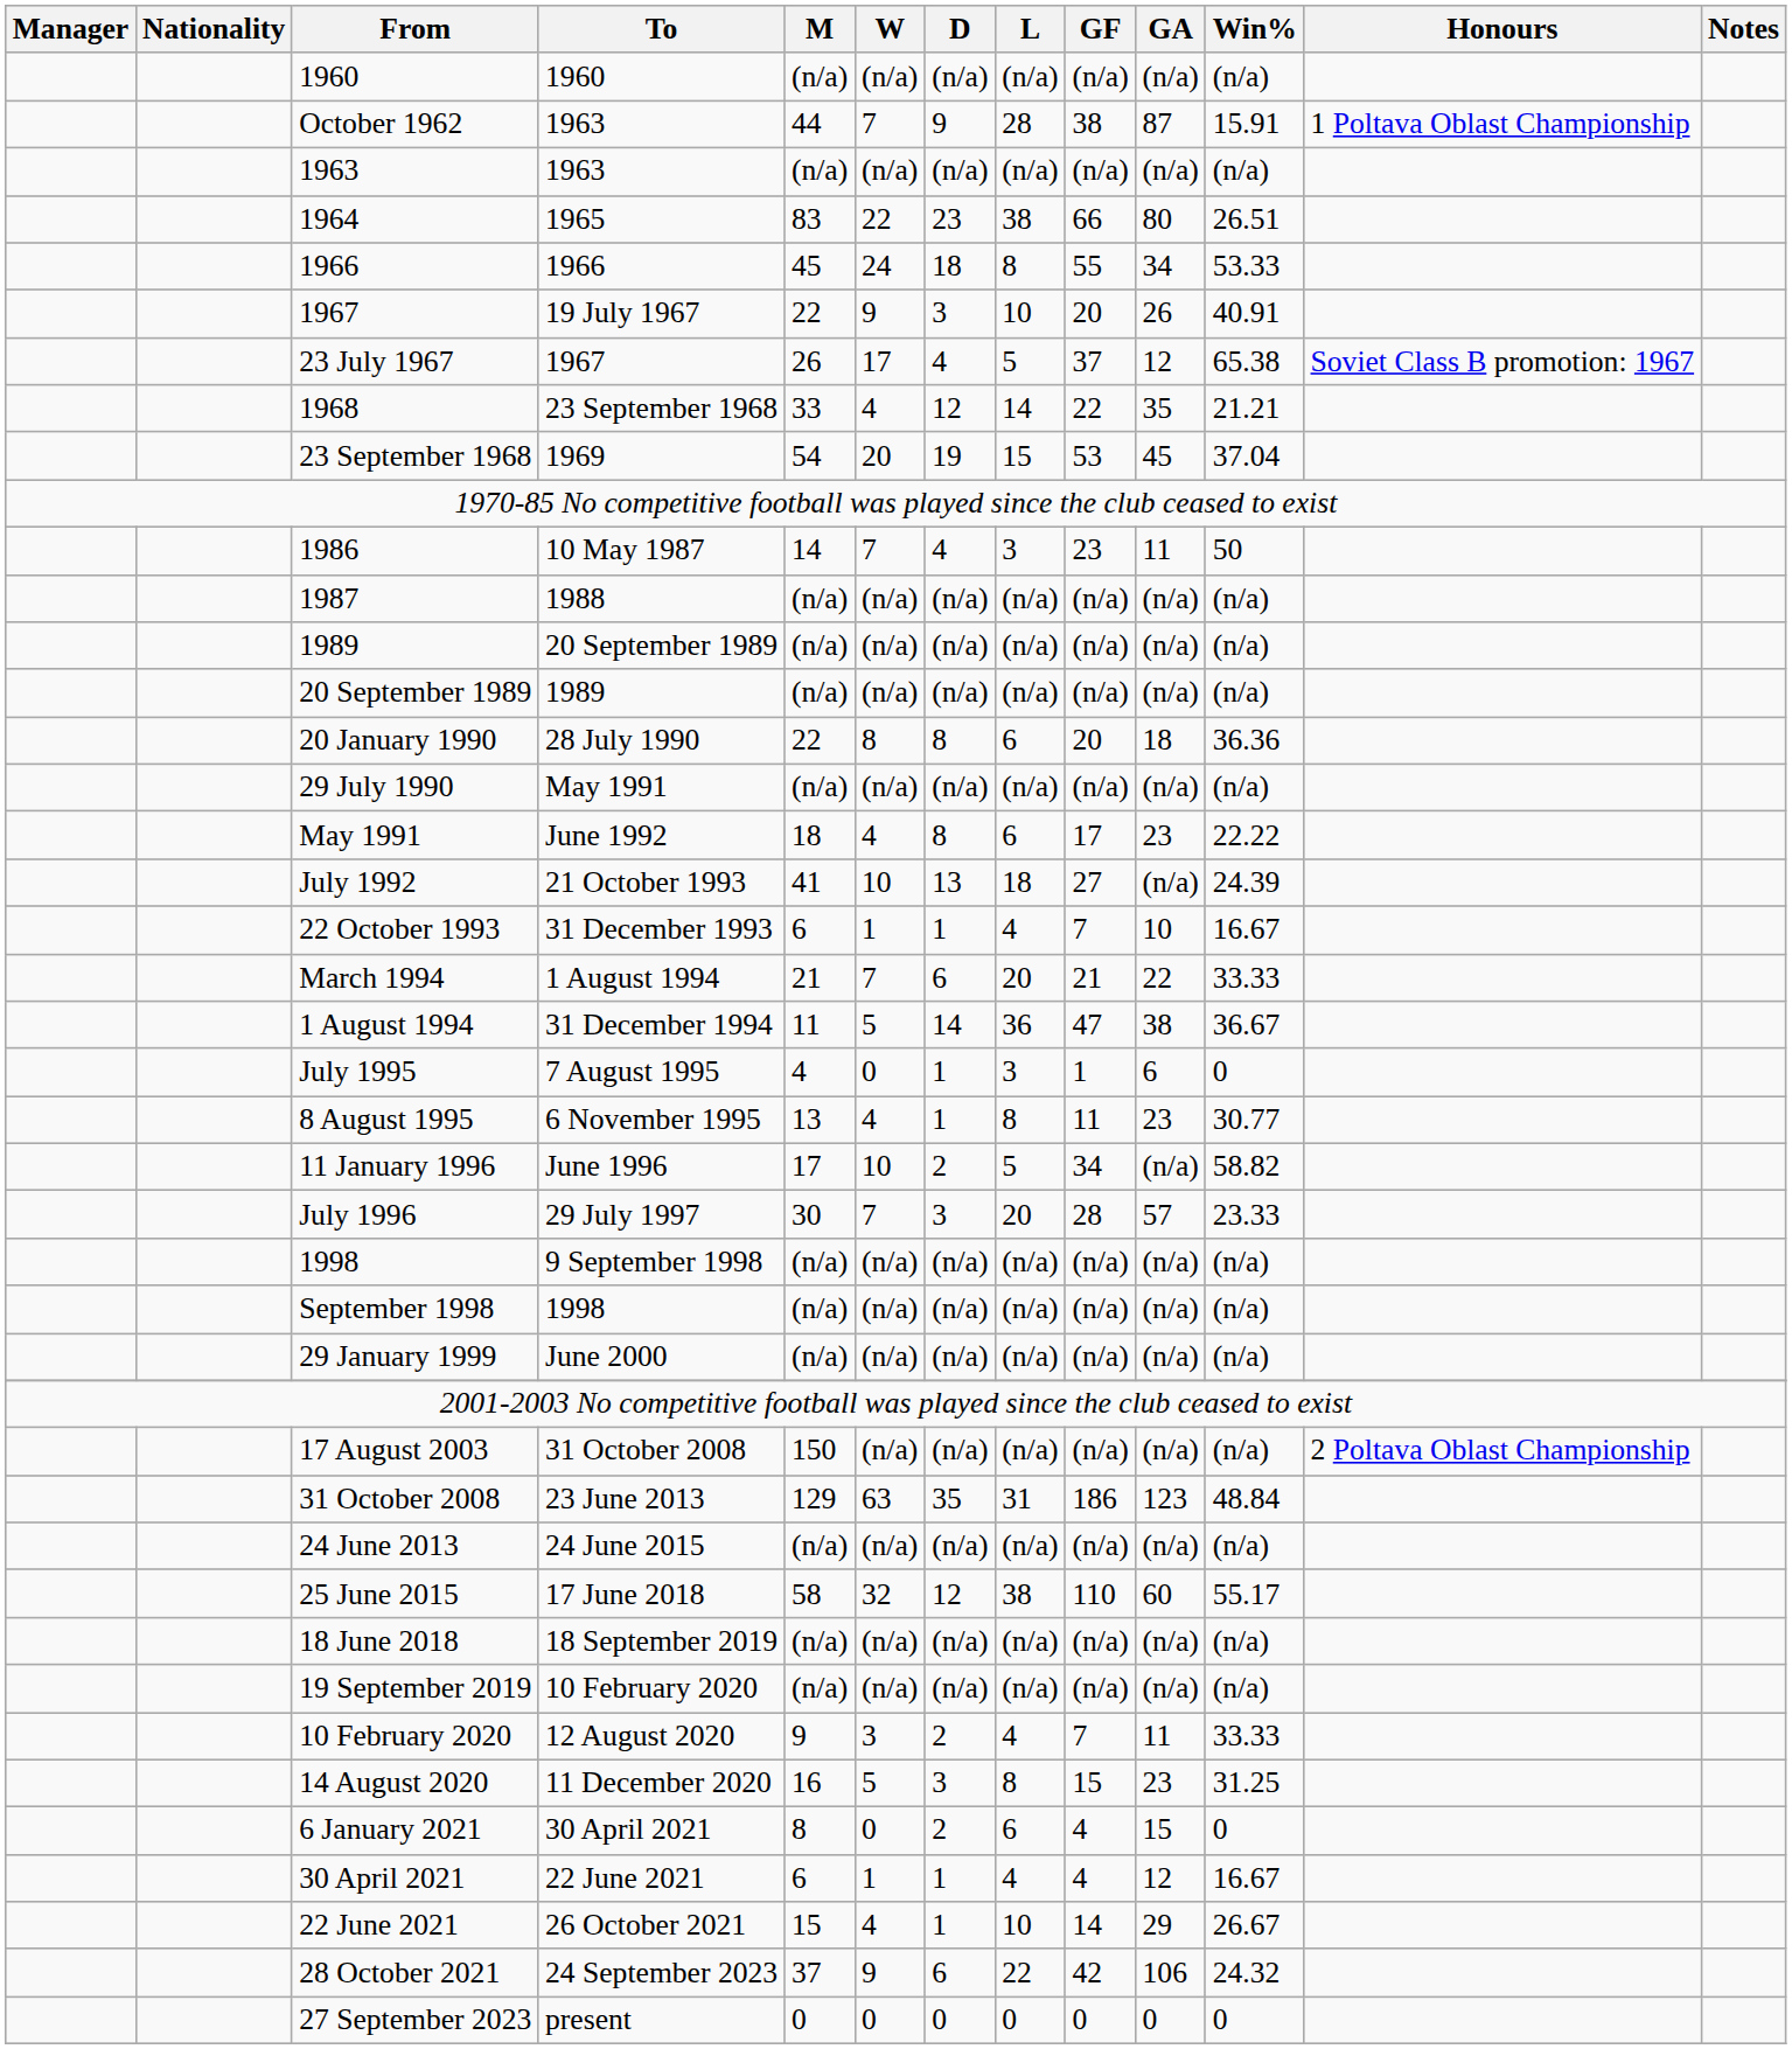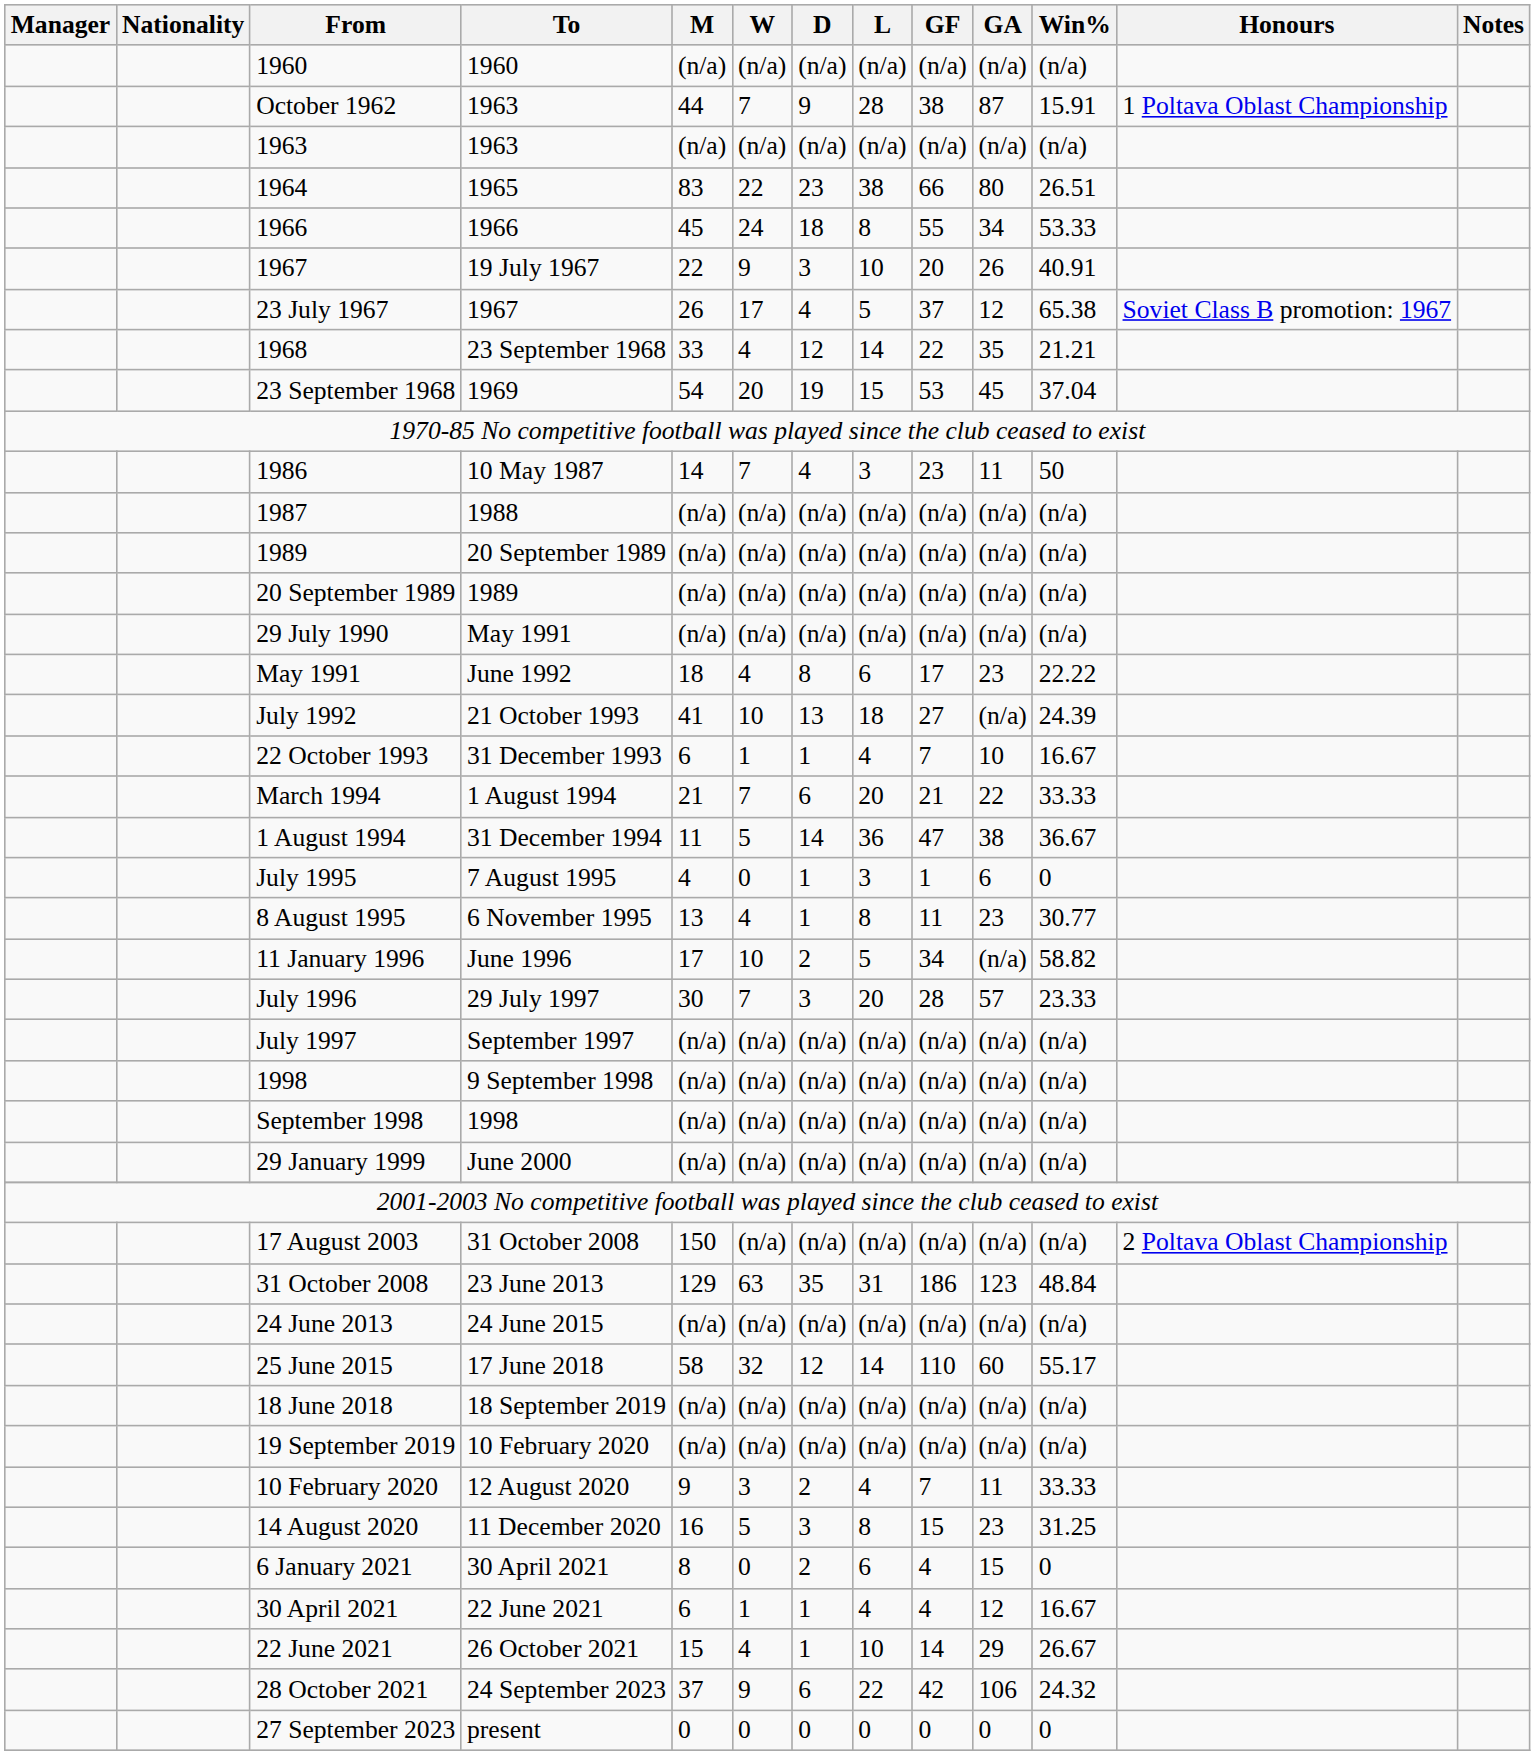 <table class="wikitable sortable">
 <tr>
 <th>Manager</th>
 <th>Nationality</th>
 <th>From</th>
 <th class="unsortable">To</th>
 <th>M</th>
 <th>W</th>
 <th>D</th>
 <th>L</th>
 <th>GF</th>
 <th>GA</th>
 <th>Win%</th>
 <th class="unsortable">Honours</th>
 <th class="unsortable">Notes</th>
 </tr>
 <tr>
 <td></td>
 <td></td>
 <td>1960</td>
 <td>1960</td>
 <td>(n/a)</td>
 <td>(n/a)</td>
 <td>(n/a)</td>
 <td>(n/a)</td>
 <td>(n/a)</td>
 <td>(n/a)</td>
 <td>(n/a)</td>
 <td></td>
 <td></td>
 </tr>
 <tr>
 <td></td>
 <td></td>
 <td>October 1962</td>
 <td>1963</td>
 <td>44</td>
 <td>7</td>
 <td>9</td>
 <td>28</td>
 <td>38</td>
 <td>87</td>
 <td>15.91</td>
 <td>1 <a href='#'>Poltava Oblast Championship</a></td>
 <td></td>
 </tr>
 <tr>
 <td></td>
 <td></td>
 <td>1963</td>
 <td>1963</td>
 <td>(n/a)</td>
 <td>(n/a)</td>
 <td>(n/a)</td>
 <td>(n/a)</td>
 <td>(n/a)</td>
 <td>(n/a)</td>
 <td>(n/a)</td>
 <td></td>
 <td></td>
 </tr>
 <tr>
 <td></td>
 <td></td>
 <td>1964</td>
 <td>1965</td>
 <td>83</td>
 <td>22</td>
 <td>23</td>
 <td>38</td>
 <td>66</td>
 <td>80</td>
 <td>26.51</td>
 <td></td>
 <td></td>
 </tr>
 <tr>
 <td></td>
 <td></td>
 <td>1966</td>
 <td>1966</td>
 <td>45</td>
 <td>24</td>
 <td>18</td>
 <td>8</td>
 <td>55</td>
 <td>34</td>
 <td>53.33</td>
 <td></td>
 <td></td>
 </tr>
 <tr>
 <td></td>
 <td></td>
 <td>1967</td>
 <td>19 July 1967</td>
 <td>22</td>
 <td>9</td>
 <td>3</td>
 <td>10</td>
 <td>20</td>
 <td>26</td>
 <td>40.91</td>
 <td></td>
 <td></td>
 </tr>
 <tr>
 <td></td>
 <td></td>
 <td>23 July 1967</td>
 <td>1967</td>
 <td>26</td>
 <td>17</td>
 <td>4</td>
 <td>5</td>
 <td>37</td>
 <td>12</td>
 <td>65.38</td>
 <td><a href='#'>Soviet Class B</a> promotion: <a href='#'>1967</a></td>
 <td></td>
 </tr>
 <tr>
 <td></td>
 <td></td>
 <td>1968</td>
 <td>23 September 1968</td>
 <td>33</td>
 <td>4</td>
 <td>12</td>
 <td>14</td>
 <td>22</td>
 <td>35</td>
 <td>21.21</td>
 <td></td>
 <td></td>
 </tr>
 <tr>
 <td></td>
 <td></td>
 <td>23 September 1968</td>
 <td>1969</td>
 <td>54</td>
 <td>20</td>
 <td>19</td>
 <td>15</td>
 <td>53</td>
 <td>45</td>
 <td>37.04</td>
 <td></td>
 <td></td>
 </tr>
 <tr>
 <td colspan=13 align=center><em>1970-85 No competitive football was played since the club ceased to exist</em></td>
 </tr>
 <tr>
 <td></td>
 <td></td>
 <td>1986</td>
 <td>10 May 1987</td>
 <td>14</td>
 <td>7</td>
 <td>4</td>
 <td>3</td>
 <td>23</td>
 <td>11</td>
 <td>50</td>
 <td></td>
 <td></td>
 </tr>
 <tr>
 <td></td>
 <td></td>
 <td>1987</td>
 <td>1988</td>
 <td>(n/a)</td>
 <td>(n/a)</td>
 <td>(n/a)</td>
 <td>(n/a)</td>
 <td>(n/a)</td>
 <td>(n/a)</td>
 <td>(n/a)</td>
 <td></td>
 <td></td>
 </tr>
 <tr>
 <td></td>
 <td></td>
 <td>1989</td>
 <td>20 September 1989</td>
 <td>(n/a)</td>
 <td>(n/a)</td>
 <td>(n/a)</td>
 <td>(n/a)</td>
 <td>(n/a)</td>
 <td>(n/a)</td>
 <td>(n/a)</td>
 <td></td>
 <td></td>
 </tr>
 <tr>
 <td></td>
 <td></td>
 <td>20 September 1989</td>
 <td>1989</td>
 <td>(n/a)</td>
 <td>(n/a)</td>
 <td>(n/a)</td>
 <td>(n/a)</td>
 <td>(n/a)</td>
 <td>(n/a)</td>
 <td>(n/a)</td>
 <td></td>
 <td></td>
 </tr>
 <tr>
 <td></td>
 <td></td>
-<td>20 January 1990</td>
-<td>28 July 1990</td>
-<td>22</td>
-<td>8</td>
-<td>8</td>
-<td>6</td>
-<td>20</td>
-<td>18</td>
-<td>36.36</td>
-<td></td>
-<td></td>
-</tr>
-<tr>
-<td></td>
-<td></td>
 <td>29 July 1990</td>
 <td>May 1991</td>
 <td>(n/a)</td>
 <td>(n/a)</td>
 <td>(n/a)</td>
 <td>(n/a)</td>
 <td>(n/a)</td>
 <td>(n/a)</td>
 <td>(n/a)</td>
 <td></td>
 <td></td>
 </tr>
 <tr>
 <td></td>
 <td></td>
 <td>May 1991</td>
 <td>June 1992</td>
 <td>18</td>
 <td>4</td>
 <td>8</td>
 <td>6</td>
 <td>17</td>
 <td>23</td>
 <td>22.22</td>
 <td></td>
 <td></td>
 </tr>
 <tr>
 <td></td>
 <td></td>
 <td>July 1992</td>
 <td>21 October 1993</td>
 <td>41</td>
 <td>10</td>
 <td>13</td>
 <td>18</td>
 <td>27</td>
 <td>(n/a)</td>
 <td>24.39</td>
 <td></td>
 <td></td>
 </tr>
 <tr>
 <td></td>
 <td></td>
 <td>22 October 1993</td>
 <td>31 December 1993</td>
 <td>6</td>
 <td>1</td>
 <td>1</td>
 <td>4</td>
 <td>7</td>
 <td>10</td>
 <td>16.67</td>
 <td></td>
 <td></td>
 </tr>
 <tr>
 <td></td>
 <td></td>
 <td>March 1994</td>
 <td>1 August 1994</td>
 <td>21</td>
 <td>7</td>
 <td>6</td>
 <td>20</td>
 <td>21</td>
 <td>22</td>
 <td>33.33</td>
 <td></td>
 <td></td>
 </tr>
 <tr>
 <td></td>
 <td></td>
 <td>1 August 1994</td>
 <td>31 December 1994</td>
 <td>11</td>
 <td>5</td>
 <td>14</td>
 <td>36</td>
 <td>47</td>
 <td>38</td>
 <td>36.67</td>
 <td></td>
 <td></td>
 </tr>
 <tr>
 <td></td>
 <td></td>
 <td>July 1995</td>
 <td>7 August 1995</td>
 <td>4</td>
 <td>0</td>
 <td>1</td>
 <td>3</td>
 <td>1</td>
 <td>6</td>
 <td>0</td>
 <td></td>
 <td></td>
 </tr>
 <tr>
 <td></td>
 <td></td>
 <td>8 August 1995</td>
 <td>6 November 1995</td>
 <td>13</td>
 <td>4</td>
 <td>1</td>
 <td>8</td>
 <td>11</td>
 <td>23</td>
 <td>30.77</td>
 <td></td>
 <td></td>
 </tr>
 <tr>
 <td></td>
 <td></td>
 <td>11 January 1996</td>
 <td>June 1996</td>
 <td>17</td>
 <td>10</td>
 <td>2</td>
 <td>5</td>
 <td>34</td>
 <td>(n/a)</td>
 <td>58.82</td>
 <td></td>
 <td></td>
 </tr>
 <tr>
 <td></td>
 <td></td>
 <td>July 1996</td>
 <td>29 July 1997</td>
 <td>30</td>
 <td>7</td>
 <td>3</td>
 <td>20</td>
 <td>28</td>
 <td>57</td>
 <td>23.33</td>
 <td></td>
 <td></td>
 </tr>
 <tr>
 <td></td>
 <td></td>
+<td>July 1997</td>
+<td>September 1997</td>
+<td>(n/a)</td>
+<td>(n/a)</td>
+<td>(n/a)</td>
+<td>(n/a)</td>
+<td>(n/a)</td>
+<td>(n/a)</td>
+<td>(n/a)</td>
+<td></td>
+<td></td>
+</tr>
+<tr>
+<td></td>
+<td></td>
 <td>1998</td>
 <td>9 September 1998</td>
 <td>(n/a)</td>
 <td>(n/a)</td>
 <td>(n/a)</td>
 <td>(n/a)</td>
 <td>(n/a)</td>
 <td>(n/a)</td>
 <td>(n/a)</td>
 <td></td>
 <td></td>
 </tr>
 <tr>
 <td></td>
 <td></td>
 <td>September 1998</td>
 <td>1998</td>
 <td>(n/a)</td>
 <td>(n/a)</td>
 <td>(n/a)</td>
 <td>(n/a)</td>
 <td>(n/a)</td>
 <td>(n/a)</td>
 <td>(n/a)</td>
 <td></td>
 <td></td>
 </tr>
 <tr>
 <td></td>
 <td></td>
 <td>29 January 1999</td>
 <td>June 2000</td>
 <td>(n/a)</td>
 <td>(n/a)</td>
 <td>(n/a)</td>
 <td>(n/a)</td>
 <td>(n/a)</td>
 <td>(n/a)</td>
 <td>(n/a)</td>
 <td></td>
 <td></td>
 </tr>
 <tr>
 </tr>
 <tr>
 <td colspan=13 align=center><em>2001-2003 No competitive football was played since the club ceased to exist</em></td>
 </tr>
 <tr>
 <td></td>
 <td></td>
 <td>17 August 2003</td>
 <td>31 October 2008</td>
 <td>150</td>
 <td>(n/a)</td>
 <td>(n/a)</td>
 <td>(n/a)</td>
 <td>(n/a)</td>
 <td>(n/a)</td>
 <td>(n/a)</td>
 <td>2 <a href='#'>Poltava Oblast Championship</a></td>
 <td></td>
 </tr>
 <tr>
 <td></td>
 <td></td>
 <td>31 October 2008</td>
 <td>23 June 2013</td>
 <td>129</td>
 <td>63</td>
 <td>35</td>
 <td>31</td>
 <td>186</td>
 <td>123</td>
 <td>48.84</td>
 <td></td>
 <td></td>
 </tr>
 <tr>
 <td></td>
 <td></td>
 <td>24 June 2013</td>
 <td>24 June 2015</td>
 <td>(n/a)</td>
 <td>(n/a)</td>
 <td>(n/a)</td>
 <td>(n/a)</td>
 <td>(n/a)</td>
 <td>(n/a)</td>
 <td>(n/a)</td>
 <td></td>
 <td></td>
 </tr>
 <tr>
 <td></td>
 <td></td>
 <td>25 June 2015</td>
 <td>17 June 2018</td>
 <td>58</td>
 <td>32</td>
 <td>12</td>
-<td>38</td>
+<td>14</td>
 <td>110</td>
 <td>60</td>
 <td>55.17</td>
 <td></td>
 <td></td>
 </tr>
 <tr>
 <td></td>
 <td></td>
 <td>18 June 2018</td>
 <td>18 September 2019</td>
 <td>(n/a)</td>
 <td>(n/a)</td>
 <td>(n/a)</td>
 <td>(n/a)</td>
 <td>(n/a)</td>
 <td>(n/a)</td>
 <td>(n/a)</td>
 <td></td>
 <td></td>
 </tr>
 <tr>
 <td></td>
 <td></td>
 <td>19 September 2019</td>
 <td>10 February 2020</td>
 <td>(n/a)</td>
 <td>(n/a)</td>
 <td>(n/a)</td>
 <td>(n/a)</td>
 <td>(n/a)</td>
 <td>(n/a)</td>
 <td>(n/a)</td>
 <td></td>
 <td></td>
 </tr>
 <tr>
 <td></td>
 <td></td>
 <td>10 February 2020</td>
 <td>12 August 2020</td>
 <td>9</td>
 <td>3</td>
 <td>2</td>
 <td>4</td>
 <td>7</td>
 <td>11</td>
 <td>33.33</td>
 <td></td>
 <td></td>
 </tr>
 <tr>
 <td></td>
 <td></td>
 <td>14 August 2020</td>
 <td>11 December 2020</td>
 <td>16</td>
 <td>5</td>
 <td>3</td>
 <td>8</td>
 <td>15</td>
 <td>23</td>
 <td>31.25</td>
 <td></td>
 <td></td>
 </tr>
 <tr>
 <td></td>
 <td></td>
 <td>6 January 2021</td>
 <td>30 April 2021</td>
 <td>8</td>
 <td>0</td>
 <td>2</td>
 <td>6</td>
 <td>4</td>
 <td>15</td>
 <td>0</td>
 <td></td>
 <td></td>
 </tr>
 <tr>
 <td></td>
 <td></td>
 <td>30 April 2021</td>
 <td>22 June 2021</td>
 <td>6</td>
 <td>1</td>
 <td>1</td>
 <td>4</td>
 <td>4</td>
 <td>12</td>
 <td>16.67</td>
 <td></td>
 <td></td>
 </tr>
 <tr>
 <td></td>
 <td></td>
 <td>22 June 2021</td>
 <td>26 October 2021</td>
 <td>15</td>
 <td>4</td>
 <td>1</td>
 <td>10</td>
 <td>14</td>
 <td>29</td>
 <td>26.67</td>
 <td></td>
 <td></td>
 </tr>
 <tr>
 <td></td>
 <td></td>
 <td>28 October 2021</td>
 <td>24 September 2023</td>
 <td>37</td>
 <td>9</td>
 <td>6</td>
 <td>22</td>
 <td>42</td>
 <td>106</td>
 <td>24.32</td>
 <td></td>
 <td></td>
 </tr>
 <tr>
 <td></td>
 <td></td>
 <td>27 September 2023</td>
 <td>present</td>
 <td>0</td>
 <td>0</td>
 <td>0</td>
 <td>0</td>
 <td>0</td>
 <td>0</td>
 <td>0</td>
 <td></td>
 <td></td>
 </tr>
 <tr>
 </tr>
 </table>
